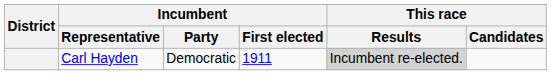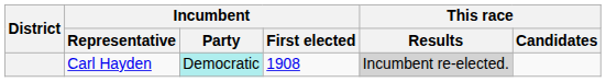 <table class=wikitable>
 <tr>
 <th rowspan=2>District</th>
 <th colspan=3>Incumbent</th>
 <th colspan=2>This race</th>
 </tr>
 <tr>
 <th>Representative</th>
 <th>Party</th>
 <th>First elected</th>
 <th>Results</th>
 <th>Candidates</th>
 </tr>
 <tr>
 <th></th>
 <td><a href='#'>Carl Hayden</a></td>
-<td>Democratic</td>
-<td><a href='#'>1911 </a></td>
+<td style="background: paleturquoise;">Democratic</td>
+<td><a href='#'>1908 </a></td>
 <td style="background: lightgrey;">Incumbent re-elected.</td>
 <td nowrap></td>
 </tr>
 </table>
